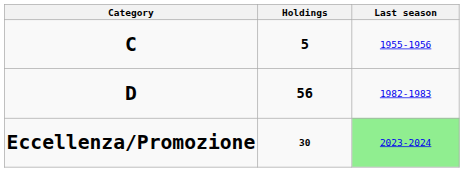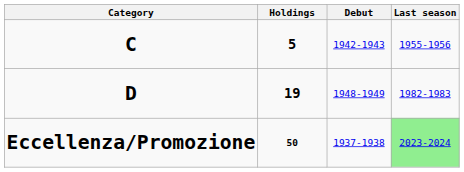 <table class="wikitable sortable" width=100%>
 <tr>
 <th width="15%">Category</th>
 <th width="25%">Holdings</th>
+<th width="30%">Debut</th>
 <th width="30%">Last season</th>
 </tr>
 <tr>
 <td align="center"><br><big><big><big><big><strong>C</strong></big></big></big></big><br><br></td>
 <td align="center"><big><big><strong>5</strong></big></big></td>
+<td align="center"><a href='#'>1942-1943</a></td>
 <td align="center"><a href='#'>1955-1956</a></td>
 </tr>
 <tr>
 <td align="center"><br><big><big><big><big><strong>D</strong></big></big></big></big><br><br></td>
-<td align="center"><big><big><strong>56</strong></big></big></td>
+<td align="center"><big><big><strong>19</strong></big></big></td>
+<td align="center"><a href='#'>1948-1949</a></td>
 <td align="center"><a href='#'>1982-1983</a></td>
 </tr>
 <tr>
 <td align="center"><br><big><big><big><big><strong>Eccellenza/Promozione</strong></big></big></big></big><br><br></td>
-<td align="center"><strong>30</strong></td>
+<td align="center"><strong>50</strong></td>
+<td align="center"><a href='#'>1937-1938</a></td>
 <td align="center" style="background: lightgreen;"><a href='#'>2023-2024</a></td>
 </tr>
 </table>
